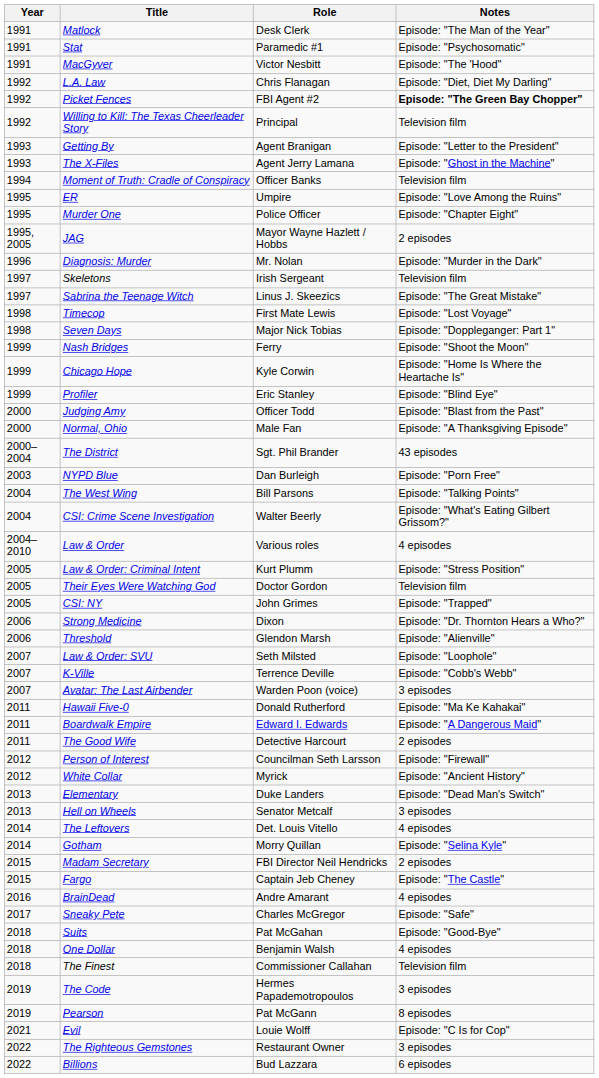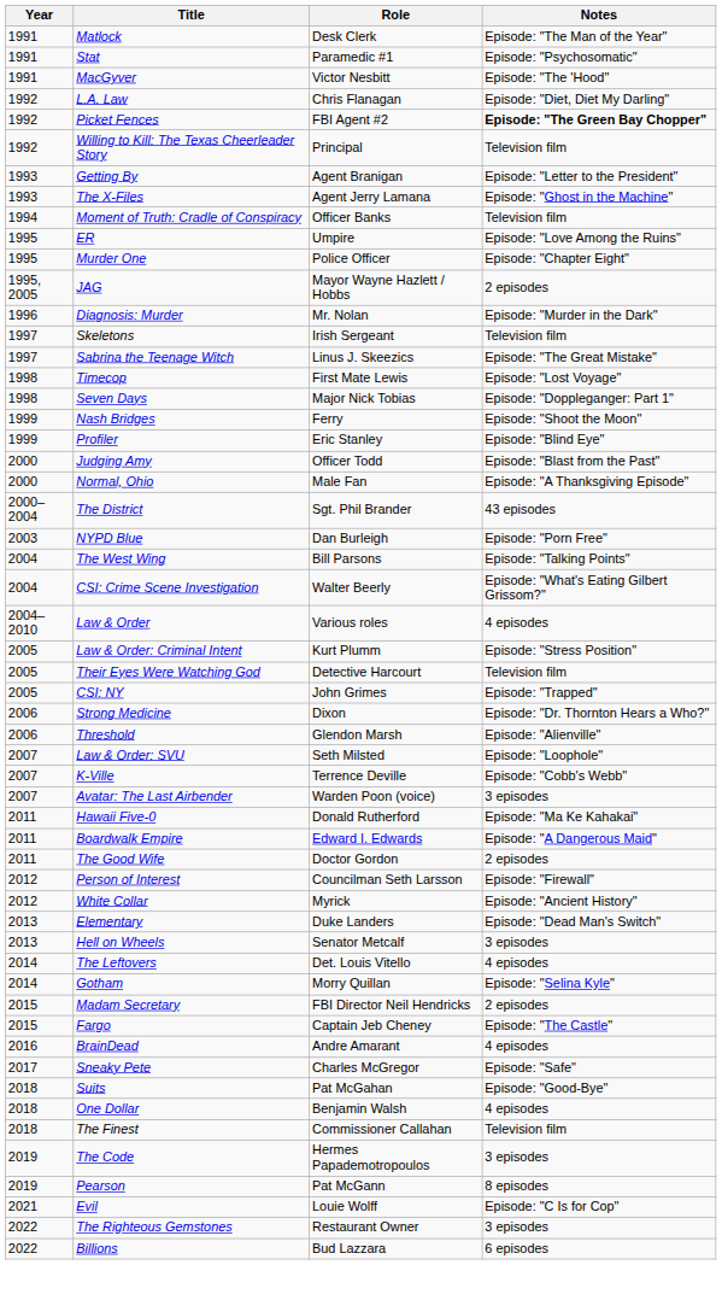 <table class="wikitable sortable">
 <tr>
 <th>Year</th>
 <th>Title</th>
 <th>Role</th>
 <th>Notes</th>
 </tr>
 <tr>
 <td>1991</td>
 <td><a href='#'><em>Matlock</em></a></td>
 <td>Desk Clerk</td>
 <td>Episode: "The Man of the Year"</td>
 </tr>
 <tr>
 <td>1991</td>
 <td><a href='#'><em>Stat</em></a></td>
 <td>Paramedic #1</td>
 <td>Episode: "Psychosomatic"</td>
 </tr>
 <tr>
 <td>1991</td>
 <td><a href='#'><em>MacGyver</em></a></td>
 <td>Victor Nesbitt</td>
 <td>Episode: "The 'Hood"</td>
 </tr>
 <tr>
 <td>1992</td>
 <td><em><a href='#'>L.A. Law</a></em></td>
 <td>Chris Flanagan</td>
 <td>Episode: "Diet, Diet My Darling"</td>
 </tr>
 <tr>
 <td>1992</td>
 <td><em><a href='#'>Picket Fences</a></em></td>
 <td>FBI Agent #2</td>
 <td><strong>Episode: "The Green Bay Chopper"</strong></td>
 </tr>
 <tr>
 <td>1992</td>
 <td><em><a href='#'>Willing to Kill: The Texas Cheerleader Story</a></em></td>
 <td>Principal</td>
 <td>Television film</td>
 </tr>
 <tr>
 <td>1993</td>
 <td><em><a href='#'>Getting By</a></em></td>
 <td>Agent Branigan</td>
 <td>Episode: "Letter to the President"</td>
 </tr>
 <tr>
 <td>1993</td>
 <td><em><a href='#'>The X-Files</a></em></td>
 <td>Agent Jerry Lamana</td>
 <td>Episode: "<a href='#'>Ghost in the Machine</a>"</td>
 </tr>
 <tr>
 <td>1994</td>
 <td><em><a href='#'>Moment of Truth: Cradle of Conspiracy</a></em></td>
 <td>Officer Banks</td>
 <td>Television film</td>
 </tr>
 <tr>
 <td>1995</td>
 <td><a href='#'><em>ER</em></a></td>
 <td>Umpire</td>
 <td>Episode: "Love Among the Ruins"</td>
 </tr>
 <tr>
 <td>1995</td>
 <td><a href='#'><em>Murder One</em></a></td>
 <td>Police Officer</td>
 <td>Episode: "Chapter Eight"</td>
 </tr>
 <tr>
 <td>1995, 2005</td>
 <td><a href='#'><em>JAG</em></a></td>
 <td>Mayor Wayne Hazlett / Hobbs</td>
 <td>2 episodes</td>
 </tr>
 <tr>
 <td>1996</td>
 <td><em><a href='#'>Diagnosis: Murder</a></em></td>
 <td>Mr. Nolan</td>
 <td>Episode: "Murder in the Dark"</td>
 </tr>
 <tr>
 <td>1997</td>
 <td><em>Skeletons</em></td>
 <td>Irish Sergeant</td>
 <td>Television film</td>
 </tr>
 <tr>
 <td>1997</td>
 <td><a href='#'><em>Sabrina the Teenage Witch</em></a></td>
 <td>Linus J. Skeezics</td>
 <td>Episode: "The Great Mistake"</td>
 </tr>
 <tr>
 <td>1998</td>
 <td><a href='#'><em>Timecop</em></a></td>
 <td>First Mate Lewis</td>
 <td>Episode: "Lost Voyage"</td>
 </tr>
 <tr>
 <td>1998</td>
 <td><a href='#'><em>Seven Days</em></a></td>
 <td>Major Nick Tobias</td>
 <td>Episode: "Doppleganger: Part 1"</td>
 </tr>
 <tr>
 <td>1999</td>
 <td><em><a href='#'>Nash Bridges</a></em></td>
 <td>Ferry</td>
 <td>Episode: "Shoot the Moon"</td>
 </tr>
 <tr>
 <td>1999</td>
-<td><em><a href='#'>Chicago Hope</a></em></td>
-<td>Kyle Corwin</td>
-<td>Episode: "Home Is Where the Heartache Is"</td>
-</tr>
-<tr>
-<td>1999</td>
 <td><a href='#'><em>Profiler</em></a></td>
 <td>Eric Stanley</td>
 <td>Episode: "Blind Eye"</td>
 </tr>
 <tr>
 <td>2000</td>
 <td><em><a href='#'>Judging Amy</a></em></td>
 <td>Officer Todd</td>
 <td>Episode: "Blast from the Past"</td>
 </tr>
 <tr>
 <td>2000</td>
 <td><em><a href='#'>Normal, Ohio</a></em></td>
 <td>Male Fan</td>
 <td>Episode: "A Thanksgiving Episode"</td>
 </tr>
 <tr>
 <td>2000–2004</td>
 <td><em><a href='#'>The District</a></em></td>
 <td>Sgt. Phil Brander</td>
 <td>43 episodes</td>
 </tr>
 <tr>
 <td>2003</td>
 <td><em><a href='#'>NYPD Blue</a></em></td>
 <td>Dan Burleigh</td>
 <td>Episode: "Porn Free"</td>
 </tr>
 <tr>
 <td>2004</td>
 <td><em><a href='#'>The West Wing</a></em></td>
 <td>Bill Parsons</td>
 <td>Episode: "Talking Points"</td>
 </tr>
 <tr>
 <td>2004</td>
 <td><em><a href='#'>CSI: Crime Scene Investigation</a></em></td>
 <td>Walter Beerly</td>
 <td>Episode: "What's Eating Gilbert Grissom?"</td>
 </tr>
 <tr>
 <td>2004–2010</td>
 <td><em><a href='#'>Law & Order</a></em></td>
 <td>Various roles</td>
 <td>4 episodes</td>
 </tr>
 <tr>
 <td>2005</td>
 <td><em><a href='#'>Law & Order: Criminal Intent</a></em></td>
 <td>Kurt Plumm</td>
 <td>Episode: "Stress Position"</td>
 </tr>
 <tr>
 <td>2005</td>
 <td><a href='#'><em>Their Eyes Were Watching God</em></a></td>
-<td>Doctor Gordon</td>
+<td>Detective Harcourt</td>
 <td>Television film</td>
 </tr>
 <tr>
 <td>2005</td>
 <td><em><a href='#'>CSI: NY</a></em></td>
 <td>John Grimes</td>
 <td>Episode: "Trapped"</td>
 </tr>
 <tr>
 <td>2006</td>
 <td><em><a href='#'>Strong Medicine</a></em></td>
 <td>Dixon</td>
 <td>Episode: "Dr. Thornton Hears a Who?"</td>
 </tr>
 <tr>
 <td>2006</td>
 <td><a href='#'><em>Threshold</em></a></td>
 <td>Glendon Marsh</td>
 <td>Episode: "Alienville"</td>
 </tr>
 <tr>
 <td>2007</td>
 <td><em><a href='#'>Law & Order: SVU</a></em></td>
 <td>Seth Milsted</td>
 <td>Episode: "Loophole"</td>
 </tr>
 <tr>
 <td>2007</td>
 <td><a href='#'><em>K-Ville</em></a></td>
 <td>Terrence Deville</td>
 <td>Episode: "Cobb's Webb"</td>
 </tr>
 <tr>
 <td>2007</td>
 <td><em><a href='#'>Avatar: The Last Airbender</a></em></td>
 <td>Warden Poon (voice)</td>
 <td>3 episodes</td>
 </tr>
 <tr>
 <td>2011</td>
 <td><a href='#'><em>Hawaii Five-0</em></a></td>
 <td>Donald Rutherford</td>
 <td>Episode: "Ma Ke Kahakai"</td>
 </tr>
 <tr>
 <td>2011</td>
 <td><em><a href='#'>Boardwalk Empire</a></em></td>
 <td><a href='#'>Edward I. Edwards</a></td>
 <td>Episode: "<a href='#'>A Dangerous Maid</a>"</td>
 </tr>
 <tr>
 <td>2011</td>
 <td><em><a href='#'>The Good Wife</a></em></td>
-<td>Detective Harcourt</td>
+<td>Doctor Gordon</td>
 <td>2 episodes</td>
 </tr>
 <tr>
 <td>2012</td>
 <td><a href='#'><em>Person of Interest</em></a></td>
 <td>Councilman Seth Larsson</td>
 <td>Episode: "Firewall"</td>
 </tr>
 <tr>
 <td>2012</td>
 <td><a href='#'><em>White Collar</em></a></td>
 <td>Myrick</td>
 <td>Episode: "Ancient History"</td>
 </tr>
 <tr>
 <td>2013</td>
 <td><a href='#'><em>Elementary</em></a></td>
 <td>Duke Landers</td>
 <td>Episode: "Dead Man's Switch"</td>
 </tr>
 <tr>
 <td>2013</td>
 <td><a href='#'><em>Hell on Wheels</em></a></td>
 <td>Senator Metcalf</td>
 <td>3 episodes</td>
 </tr>
 <tr>
 <td>2014</td>
 <td><a href='#'><em>The Leftovers</em></a></td>
 <td>Det. Louis Vitello</td>
 <td>4 episodes</td>
 </tr>
 <tr>
 <td>2014</td>
 <td><a href='#'><em>Gotham</em></a></td>
 <td>Morry Quillan</td>
 <td>Episode: "<a href='#'>Selina Kyle</a>"</td>
 </tr>
 <tr>
 <td>2015</td>
 <td><a href='#'><em>Madam Secretary</em></a></td>
 <td>FBI Director Neil Hendricks</td>
 <td>2 episodes</td>
 </tr>
 <tr>
 <td>2015</td>
 <td><a href='#'><em>Fargo</em></a></td>
 <td>Captain Jeb Cheney</td>
 <td>Episode: "<a href='#'>The Castle</a>"</td>
 </tr>
 <tr>
 <td>2016</td>
 <td><em><a href='#'>BrainDead</a></em></td>
 <td>Andre Amarant</td>
 <td>4 episodes</td>
 </tr>
 <tr>
 <td>2017</td>
 <td><em><a href='#'>Sneaky Pete</a></em></td>
 <td>Charles McGregor</td>
 <td>Episode: "Safe"</td>
 </tr>
 <tr>
 <td>2018</td>
 <td><a href='#'><em>Suits</em></a></td>
 <td>Pat McGahan</td>
 <td>Episode: "Good-Bye"</td>
 </tr>
 <tr>
 <td>2018</td>
 <td><a href='#'><em>One Dollar</em></a></td>
 <td>Benjamin Walsh</td>
 <td>4 episodes</td>
 </tr>
 <tr>
 <td>2018</td>
 <td><em>The Finest</em></td>
 <td>Commissioner Callahan</td>
 <td>Television film</td>
 </tr>
 <tr>
 <td>2019</td>
 <td><a href='#'><em>The Code</em></a></td>
 <td>Hermes Papademotropoulos</td>
 <td>3 episodes</td>
 </tr>
 <tr>
 <td>2019</td>
 <td><a href='#'><em>Pearson</em></a></td>
 <td>Pat McGann</td>
 <td>8 episodes</td>
 </tr>
 <tr>
 <td>2021</td>
 <td><a href='#'><em>Evil</em></a></td>
 <td>Louie Wolff</td>
 <td>Episode: "C Is for Cop"</td>
 </tr>
 <tr>
 <td>2022</td>
 <td><em><a href='#'>The Righteous Gemstones</a></em></td>
 <td>Restaurant Owner</td>
 <td>3 episodes</td>
 </tr>
 <tr>
 <td>2022</td>
 <td><a href='#'><em>Billions</em></a></td>
 <td>Bud Lazzara</td>
 <td>6 episodes</td>
 </tr>
 </table>
